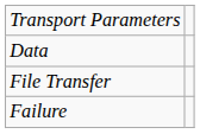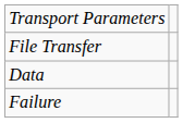 <table class="wikitable">
 <tr>
 <td><em>Transport Parameters</em></td>
+<td></td>
+</tr>
+<tr>
+<td><em>File Transfer</em></td>
 <td></td>
 </tr>
 <tr>
 <td><em>Data</em></td>
 <td></td>
 </tr>
 <tr>
-<td><em>File Transfer</em></td>
-<td></td>
-</tr>
-<tr>
 <td><em>Failure</em></td>
 <td></td>
 </tr>
 </table>
